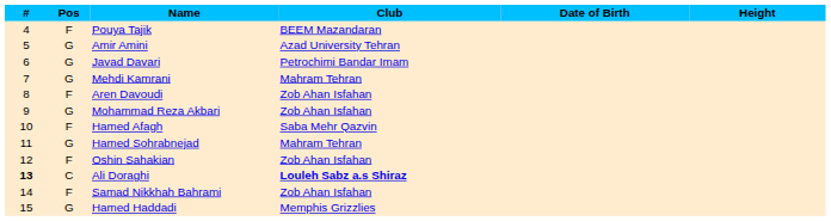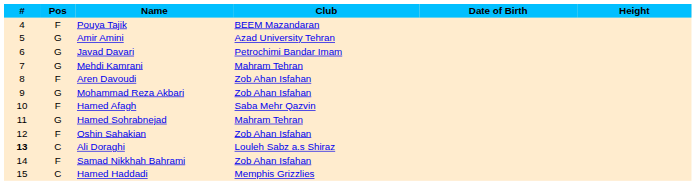 <table border=0 cellpadding=2 cellspacing=0  |- bgcolor=#FFECCE style="text-align:center; font-size:90%;" width=80%>
 <tr bgcolor=#00BFFF>
 <th width=5%>#</th>
 <th width=5%>Pos</th>
 <th width=22%>Name</th>
 <th width=26%>Club</th>
 <th width=22%>Date of Birth</th>
 <th width=16%>Height</th>
 </tr>
 <tr>
 <td>4</td>
 <td>F</td>
 <td align=left><a href='#'>Pouya Tajik</a></td>
 <td align=left> <a href='#'>BEEM Mazandaran</a></td>
 <td align=left></td>
 <td></td>
 </tr>
 <tr>
 <td>5</td>
 <td>G</td>
 <td align=left><a href='#'>Amir Amini</a></td>
 <td align=left> <a href='#'>Azad University Tehran</a></td>
 <td align=left></td>
 <td></td>
 </tr>
 <tr>
 <td>6</td>
 <td>G</td>
 <td align=left><a href='#'>Javad Davari</a></td>
 <td align=left> <a href='#'>Petrochimi Bandar Imam</a></td>
 <td align=left></td>
 <td></td>
 </tr>
 <tr>
 <td>7</td>
 <td>G</td>
 <td align=left><a href='#'>Mehdi Kamrani</a></td>
 <td align=left> <a href='#'>Mahram Tehran</a></td>
 <td align=left></td>
 <td></td>
 </tr>
 <tr>
 <td>8</td>
 <td>F</td>
 <td align=left><a href='#'>Aren Davoudi</a></td>
 <td align=left> <a href='#'>Zob Ahan Isfahan</a></td>
 <td align=left></td>
 <td></td>
 </tr>
 <tr>
 <td>9</td>
 <td>G</td>
 <td align=left><a href='#'>Mohammad Reza Akbari</a></td>
 <td align=left> <a href='#'>Zob Ahan Isfahan</a></td>
 <td align=left></td>
 <td></td>
 </tr>
 <tr>
 <td>10</td>
 <td>F</td>
 <td align=left><a href='#'>Hamed Afagh</a></td>
 <td align=left> <a href='#'>Saba Mehr Qazvin</a></td>
 <td align=left></td>
 <td></td>
 </tr>
 <tr>
 <td>11</td>
 <td>G</td>
 <td align=left><a href='#'>Hamed Sohrabnejad</a></td>
 <td align=left> <a href='#'>Mahram Tehran</a></td>
 <td align=left></td>
 <td></td>
 </tr>
 <tr>
 <td>12</td>
 <td>F</td>
 <td align=left><a href='#'>Oshin Sahakian</a></td>
 <td align=left> <a href='#'>Zob Ahan Isfahan</a></td>
 <td align=left></td>
 <td></td>
 </tr>
 <tr>
 <td><strong>13</strong></td>
 <td>C</td>
 <td align=left><a href='#'>Ali Doraghi</a></td>
-<td align=left><strong> <a href='#'>Louleh Sabz a.s Shiraz</a></strong></td>
+<td align=left> <a href='#'>Louleh Sabz a.s Shiraz</a></td>
 <td align=left></td>
 <td></td>
 </tr>
 <tr>
 <td>14</td>
 <td>F</td>
 <td align=left><a href='#'>Samad Nikkhah Bahrami</a></td>
 <td align=left> <a href='#'>Zob Ahan Isfahan</a></td>
 <td align=left></td>
 <td></td>
 </tr>
 <tr>
 <td>15</td>
-<td>G</td>
+<td>C</td>
 <td align=left><a href='#'>Hamed Haddadi</a></td>
 <td align=left> <a href='#'>Memphis Grizzlies</a></td>
 <td align=left></td>
 <td></td>
 </tr>
 </table>
